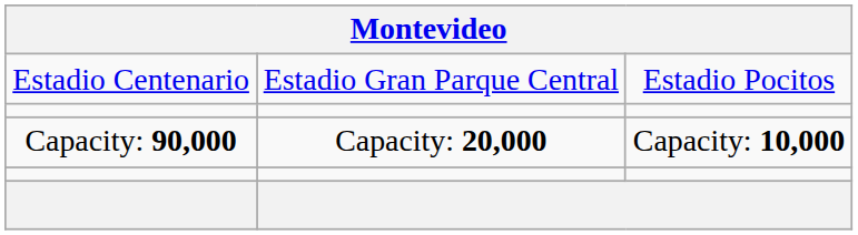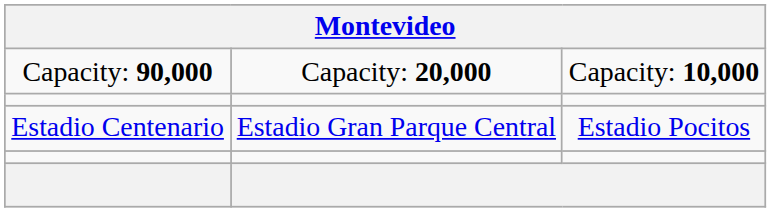 <table class="wikitable" style="text-align:center">
 <tr>
 <th colspan=3><a href='#'>Montevideo</a></th>
 </tr>
 <tr>
-<td><a href='#'>Estadio Centenario</a></td>
-<td><a href='#'>Estadio Gran Parque Central</a></td>
-<td><a href='#'>Estadio Pocitos</a></td>
+<td>Capacity: <strong>90,000</strong></td>
+<td>Capacity: <strong>20,000</strong></td>
+<td>Capacity: <strong>10,000</strong></td>
 </tr>
 <tr>
 <td><small></small></td>
 <td><small></small></td>
 <td><small></small></td>
 </tr>
 <tr>
-<td>Capacity: <strong>90,000</strong></td>
-<td>Capacity: <strong>20,000</strong></td>
-<td>Capacity: <strong>10,000</strong></td>
+<td><a href='#'>Estadio Centenario</a></td>
+<td><a href='#'>Estadio Gran Parque Central</a></td>
+<td><a href='#'>Estadio Pocitos</a></td>
 </tr>
 <tr>
 <td></td>
 <td></td>
 <td></td>
 </tr>
 <tr>
 <th><br></th>
 <th colspan="2"><br></th>
 </tr>
 </table>
